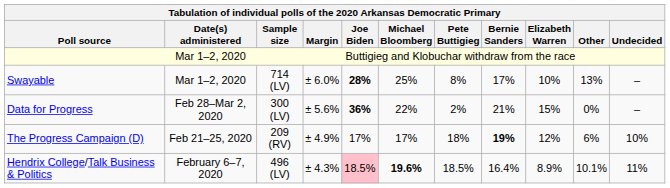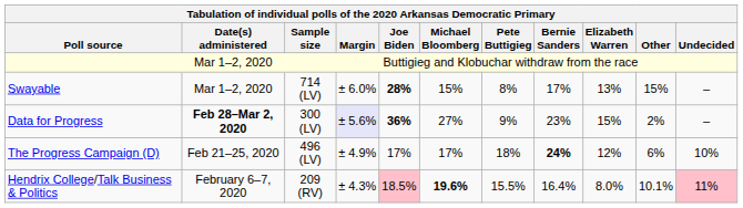 <table class="wikitable mw-collapsed mw-collapsible" style="font-size:90%;text-align:center;">
 <tr style="vertical-align:bottom; font-size:90%;">
 <th colspan="17">Tabulation of individual polls of the 2020 Arkansas Democratic Primary</th>
 </tr>
 <tr valign=bottom style="font-size:90%;">
 <th>Poll source</th>
 <th>Date(s)<br>administered</th>
 <th>Sample<br>size</th>
 <th>Margin<br></th>
 <th>Joe<br>Biden</th>
 <th>Michael<br>Bloomberg</th>
 <th>Pete<br>Buttigieg</th>
 <th>Bernie<br>Sanders</th>
 <th>Elizabeth<br>Warren</th>
 <th>Other</th>
 <th>Undecided</th>
 </tr>
 <tr style="background:lightyellow;">
 <td style="border-right-style:hidden;"></td>
 <td style="border-right-style:hidden;">Mar 1–2, 2020</td>
 <td colspan="11">Buttigieg and Klobuchar withdraw from the race</td>
 </tr>
 <tr>
 <td style="text-align:left;"><a href='#'>Swayable</a></td>
 <td>Mar 1–2, 2020</td>
 <td>714 (LV)</td>
 <td>± 6.0%</td>
 <td><strong>28%</strong></td>
-<td>25%</td>
+<td>15%</td>
 <td>8%</td>
 <td>17%</td>
-<td>10%</td>
 <td>13%</td>
+<td>15%</td>
 <td>–</td>
 </tr>
 <tr>
 <td style="text-align:left;"><a href='#'>Data for Progress</a></td>
-<td>Feb 28–Mar 2, 2020</td>
+<td><strong>Feb 28–Mar 2, 2020</strong></td>
 <td>300 (LV)</td>
-<td>± 5.6%</td>
+<td style="background: lavender;">± 5.6%</td>
 <td><strong>36%</strong></td>
-<td>22%</td>
+<td>27%</td>
+<td>9%</td>
+<td>23%</td>
+<td>15%</td>
 <td>2%</td>
-<td>21%</td>
-<td>15%</td>
-<td>0%</td>
 <td>–</td>
 </tr>
 <tr>
 <td style="text-align:left;"><a href='#'>The Progress Campaign (D)</a></td>
 <td>Feb 21–25, 2020</td>
-<td>209 (RV)</td>
+<td>496 (LV)</td>
 <td>± 4.9%</td>
 <td>17%</td>
 <td>17%</td>
 <td>18%</td>
-<td><strong>19%</strong></td>
+<td><strong>24%</strong></td>
 <td>12%</td>
 <td>6%</td>
 <td>10%</td>
 </tr>
 <tr>
 <td style="text-align:left;"><a href='#'>Hendrix College</a>/<a href='#'>Talk Business & Politics</a></td>
 <td>February 6–7, 2020</td>
-<td>496 (LV)</td>
+<td>209 (RV)</td>
 <td>± 4.3%</td>
 <td style="background: pink;">18.5%</td>
 <td><strong>19.6%</strong></td>
-<td>18.5%</td>
+<td>15.5%</td>
 <td>16.4%</td>
-<td>8.9%</td>
+<td>8.0%</td>
 <td>10.1%</td>
-<td>11%</td>
+<td style="background: pink;">11%</td>
 </tr>
 </table>
